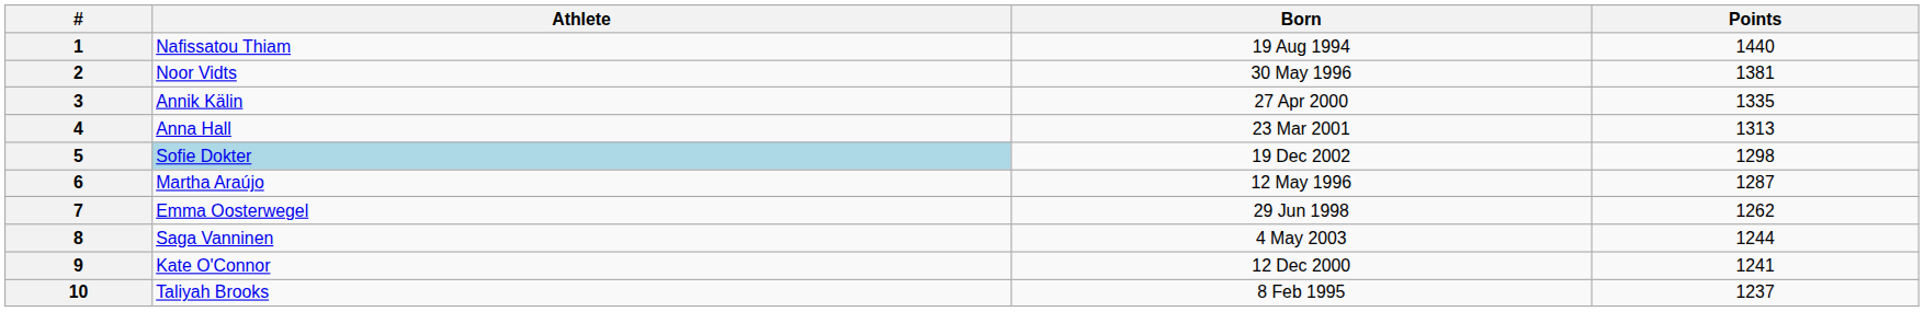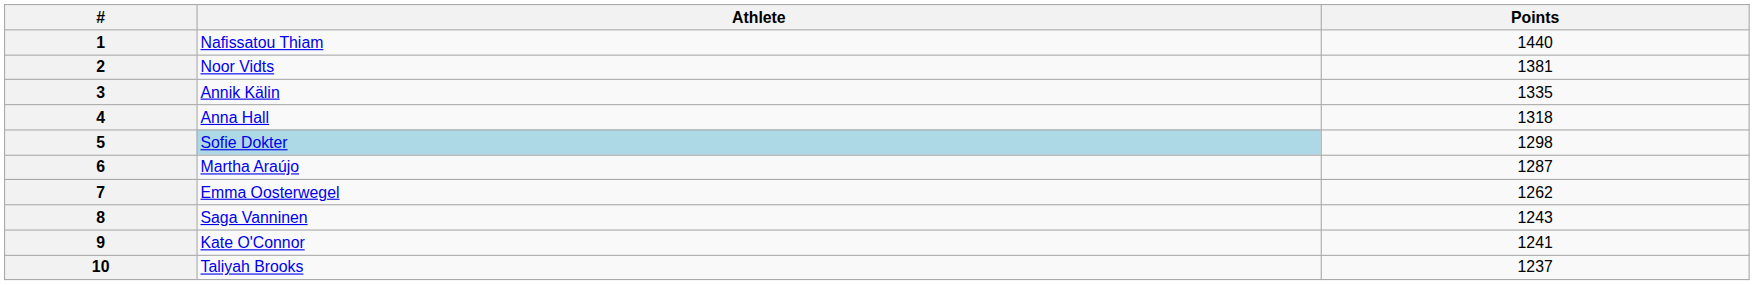 <table class="wikitable" width=80% style="font-size:90%; text-align:center;">
 <tr>
 <th>#</th>
 <th>Athlete</th>
-<th>Born</th>
 <th>Points</th>
 </tr>
 <tr>
 <th>1</th>
 <td align=left> <a href='#'>Nafissatou Thiam</a></td>
-<td>19 Aug 1994</td>
 <td>1440</td>
 </tr>
 <tr>
 <th>2</th>
 <td align=left> <a href='#'>Noor Vidts</a></td>
-<td>30 May 1996</td>
 <td>1381</td>
 </tr>
 <tr>
 <th>3</th>
 <td align=left> <a href='#'>Annik Kälin</a></td>
-<td>27 Apr 2000</td>
 <td>1335</td>
 </tr>
 <tr>
 <th>4</th>
 <td align=left> <a href='#'>Anna Hall</a></td>
-<td>23 Mar 2001</td>
-<td>1313</td>
+<td>1318</td>
 </tr>
 <tr>
 <th>5</th>
 <td align=left style="background: lightblue;"> <a href='#'>Sofie Dokter</a></td>
-<td>19 Dec 2002</td>
 <td>1298</td>
 </tr>
 <tr>
 <th>6</th>
 <td align=left> <a href='#'>Martha Araújo</a></td>
-<td>12 May 1996</td>
 <td>1287</td>
 </tr>
 <tr>
 <th>7</th>
 <td align=left> <a href='#'>Emma Oosterwegel</a></td>
-<td>29 Jun 1998</td>
 <td>1262</td>
 </tr>
 <tr>
 <th>8</th>
 <td align=left> <a href='#'>Saga Vanninen</a></td>
-<td>4 May 2003</td>
-<td>1244</td>
+<td>1243</td>
 </tr>
 <tr>
 <th>9</th>
 <td align=left> <a href='#'>Kate O'Connor</a></td>
-<td>12 Dec 2000</td>
 <td>1241</td>
 </tr>
 <tr>
 <th>10</th>
 <td align=left> <a href='#'>Taliyah Brooks</a></td>
-<td>8 Feb 1995</td>
 <td>1237</td>
 </tr>
 </table>
